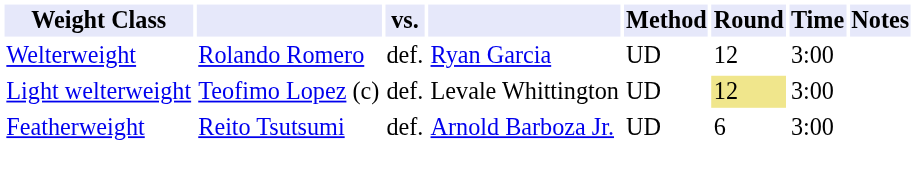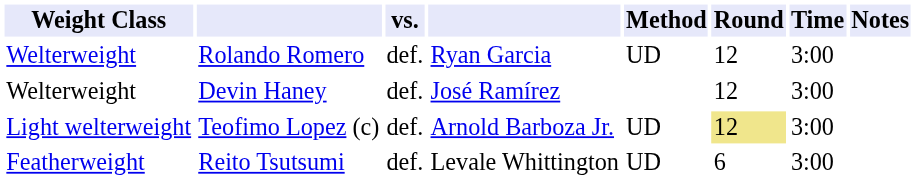 <table class="toccolours" style="font-size: 85%;">
 <tr>
 <th style="background:#e6e8fa; color:#000; text-align:center;">Weight Class</th>
 <th style="background:#e6e8fa; color:#000; text-align:center;"></th>
 <th style="background:#e6e8fa; color:#000; text-align:center;">vs.</th>
 <th style="background:#e6e8fa; color:#000; text-align:center;"></th>
 <th style="background:#e6e8fa; color:#000; text-align:center;">Method</th>
 <th style="background:#e6e8fa; color:#000; text-align:center;">Round</th>
 <th style="background:#e6e8fa; color:#000; text-align:center;">Time</th>
 <th style="background:#e6e8fa; color:#000; text-align:center;">Notes</th>
 </tr>
 <tr>
 <td><a href='#'>Welterweight</a></td>
 <td><a href='#'>Rolando Romero</a></td>
 <td>def.</td>
 <td><a href='#'>Ryan Garcia</a></td>
 <td>UD</td>
 <td>12</td>
 <td>3:00</td>
 <td></td>
 </tr>
 <tr>
+<td>Welterweight</td>
+<td><a href='#'>Devin Haney</a></td>
+<td>def.</td>
+<td><a href='#'>José Ramírez</a></td>
+<td></td>
+<td>12</td>
+<td>3:00</td>
+<td></td>
+</tr>
+<tr>
 <td><a href='#'>Light welterweight</a></td>
 <td><a href='#'>Teofimo Lopez</a> (c)</td>
 <td>def.</td>
-<td>Levale Whittington</td>
+<td><a href='#'>Arnold Barboza Jr.</a></td>
 <td>UD</td>
 <td style="background: khaki;">12</td>
 <td>3:00</td>
 <td></td>
 </tr>
 <tr>
 <td><a href='#'>Featherweight</a></td>
 <td><a href='#'>Reito Tsutsumi</a></td>
 <td>def.</td>
-<td><a href='#'>Arnold Barboza Jr.</a></td>
+<td>Levale Whittington</td>
 <td>UD</td>
 <td>6</td>
 <td>3:00</td>
 <td></td>
 </tr>
 <tr>
 </tr>
 </table>
